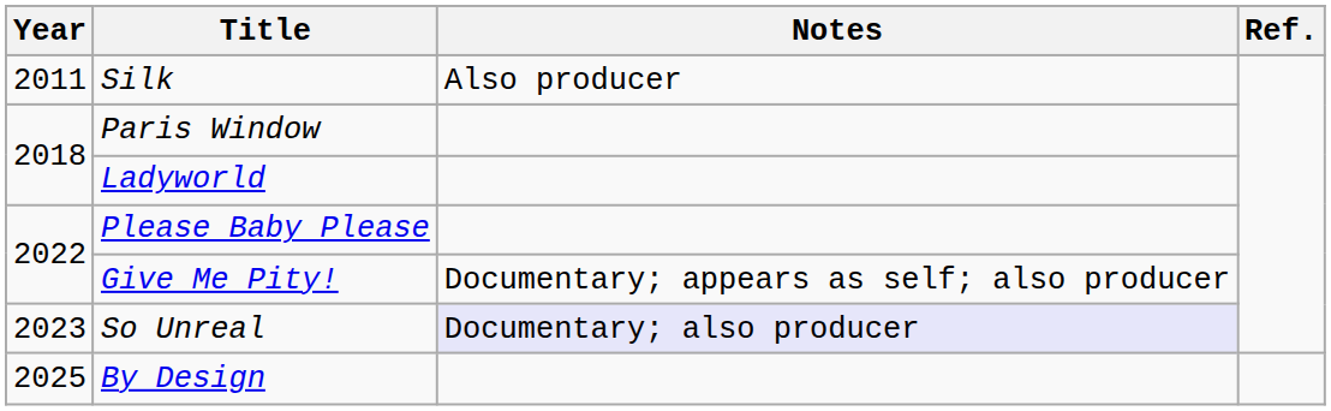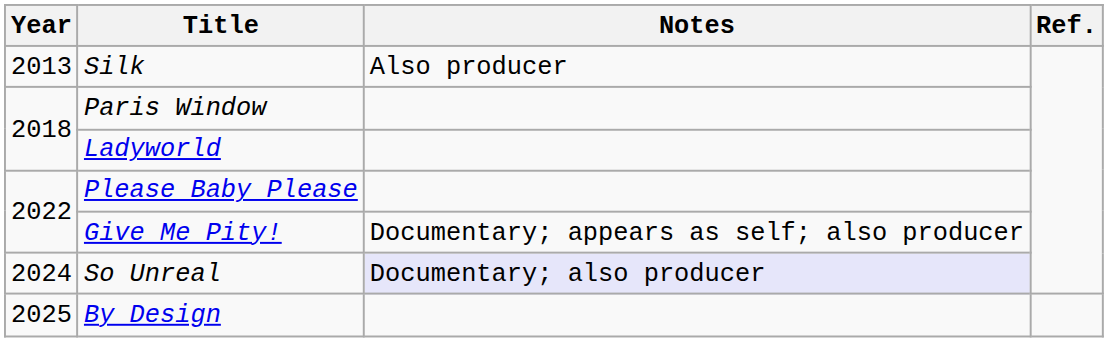 <table class="wikitable">
 <tr>
 <th>Year</th>
 <th>Title</th>
 <th>Notes</th>
 <th>Ref.</th>
 </tr>
 <tr>
-<td>2011</td>
+<td>2013</td>
 <td><em>Silk</em></td>
 <td>Also producer</td>
 <td rowspan="6"></td>
 </tr>
 <tr>
 <td rowspan="2">2018</td>
 <td><em>Paris Window</em></td>
 <td></td>
 </tr>
 <tr>
 <td><em><a href='#'>Ladyworld</a></em></td>
 <td></td>
 </tr>
 <tr>
 <td rowspan="2">2022</td>
 <td><em><a href='#'>Please Baby Please</a></em></td>
 <td></td>
 </tr>
 <tr>
 <td><em><a href='#'>Give Me Pity!</a></em></td>
 <td>Documentary; appears as self; also producer</td>
 </tr>
 <tr>
-<td>2023</td>
+<td>2024</td>
 <td><em>So Unreal</em></td>
 <td style="background: lavender;">Documentary; also producer</td>
 </tr>
 <tr>
 <td>2025</td>
 <td><em><a href='#'>By Design</a></em></td>
 <td></td>
 </tr>
 </table>
